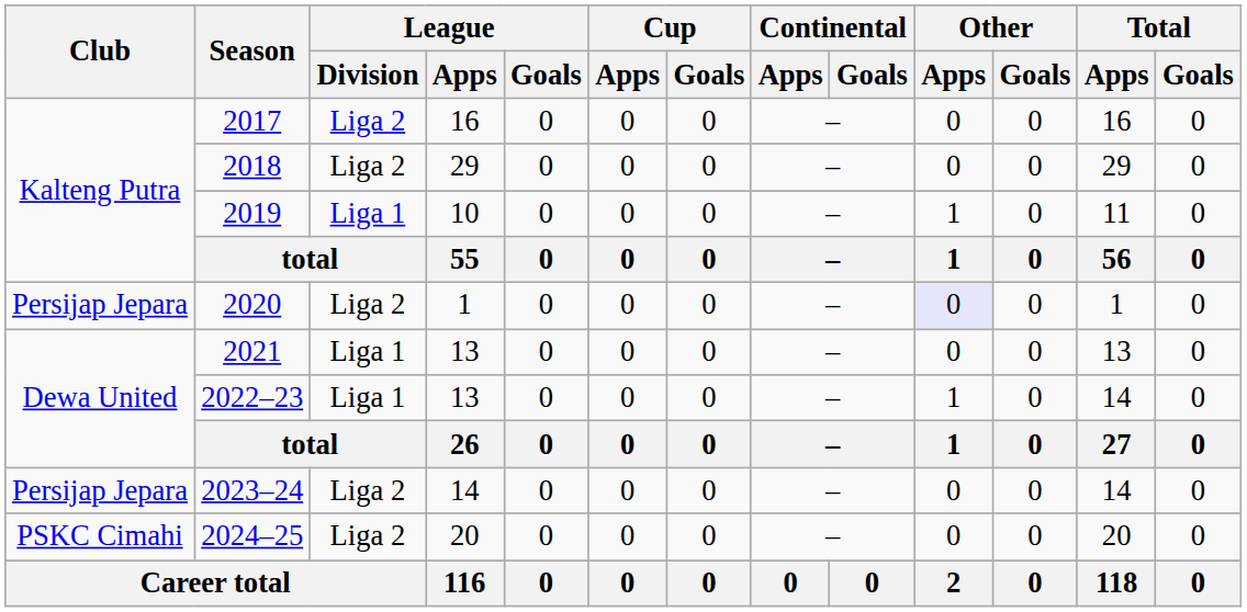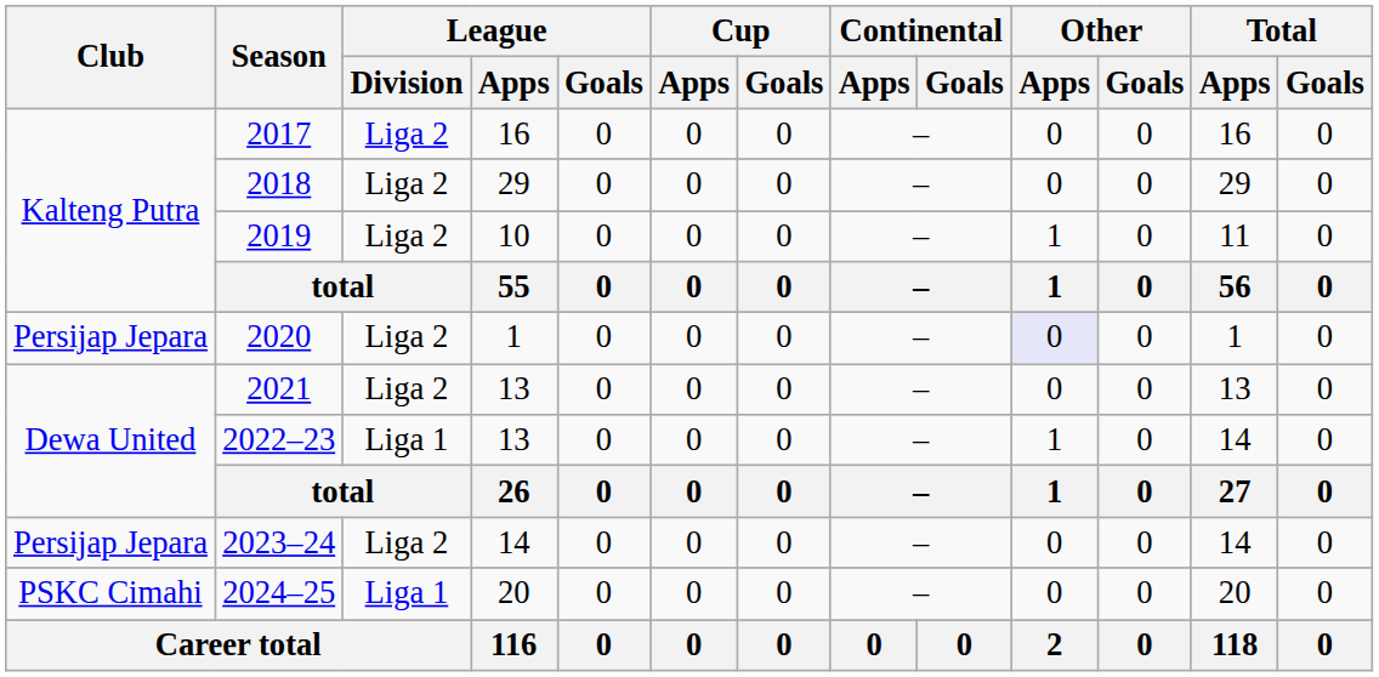 <table class="wikitable" style="text-align: center">
 <tr>
 <th rowspan="2">Club</th>
 <th rowspan="2">Season</th>
 <th colspan="3">League</th>
 <th colspan="2">Cup</th>
 <th colspan="2">Continental</th>
 <th colspan="2">Other</th>
 <th colspan="2">Total</th>
 </tr>
 <tr>
 <th>Division</th>
 <th>Apps</th>
 <th>Goals</th>
 <th>Apps</th>
 <th>Goals</th>
 <th>Apps</th>
 <th>Goals</th>
 <th>Apps</th>
 <th>Goals</th>
 <th>Apps</th>
 <th>Goals</th>
 </tr>
 <tr>
 <td rowspan="4"><a href='#'>Kalteng Putra</a></td>
 <td><a href='#'>2017</a></td>
 <td rowspan="1" valign="center"><a href='#'>Liga 2</a></td>
 <td>16</td>
 <td>0</td>
 <td>0</td>
 <td>0</td>
 <td colspan="2">–</td>
 <td>0</td>
 <td>0</td>
 <td>16</td>
 <td>0</td>
 </tr>
 <tr>
 <td><a href='#'>2018</a></td>
 <td rowspan="1" valign="center">Liga 2</td>
 <td>29</td>
 <td>0</td>
 <td>0</td>
 <td>0</td>
 <td colspan="2">–</td>
 <td>0</td>
 <td>0</td>
 <td>29</td>
 <td>0</td>
 </tr>
 <tr>
 <td><a href='#'>2019</a></td>
-<td rowspan="1" valign="center"><a href='#'>Liga 1</a></td>
+<td rowspan="1">Liga 2</td>
 <td>10</td>
 <td>0</td>
 <td>0</td>
 <td>0</td>
 <td colspan="2">–</td>
 <td>1</td>
 <td>0</td>
 <td>11</td>
 <td>0</td>
 </tr>
 <tr>
 <th colspan=2>total</th>
 <th>55</th>
 <th>0</th>
 <th>0</th>
 <th>0</th>
 <th colspan="2">–</th>
 <th>1</th>
 <th>0</th>
 <th>56</th>
 <th>0</th>
 </tr>
 <tr>
 <td rowspan="1"><a href='#'>Persijap Jepara</a></td>
 <td><a href='#'>2020</a></td>
 <td rowspan="1" valign="center">Liga 2</td>
 <td>1</td>
 <td>0</td>
 <td>0</td>
 <td>0</td>
 <td colspan="2">–</td>
 <td style="background: lavender;">0</td>
 <td>0</td>
 <td>1</td>
 <td>0</td>
 </tr>
 <tr>
 <td rowspan="3"><a href='#'>Dewa United</a></td>
 <td><a href='#'>2021</a></td>
-<td>Liga 1</td>
+<td rowspan="1" valign="center">Liga 2</td>
 <td>13</td>
 <td>0</td>
 <td>0</td>
 <td>0</td>
 <td colspan="2">–</td>
 <td>0</td>
 <td>0</td>
 <td>13</td>
 <td>0</td>
 </tr>
 <tr>
 <td><a href='#'>2022–23</a></td>
 <td>Liga 1</td>
 <td>13</td>
 <td>0</td>
 <td>0</td>
 <td>0</td>
 <td colspan="2">–</td>
 <td>1</td>
 <td>0</td>
 <td>14</td>
 <td>0</td>
 </tr>
 <tr>
 <th colspan=2>total</th>
 <th>26</th>
 <th>0</th>
 <th>0</th>
 <th>0</th>
 <th colspan="2">–</th>
 <th>1</th>
 <th>0</th>
 <th>27</th>
 <th>0</th>
 </tr>
 <tr>
 <td rowspan="1"><a href='#'>Persijap Jepara</a></td>
 <td><a href='#'>2023–24</a></td>
 <td rowspan="1" valign="center">Liga 2</td>
 <td>14</td>
 <td>0</td>
 <td>0</td>
 <td>0</td>
 <td colspan="2">–</td>
 <td>0</td>
 <td>0</td>
 <td>14</td>
 <td>0</td>
 </tr>
 <tr>
 <td rowspan="1"><a href='#'>PSKC Cimahi</a></td>
 <td><a href='#'>2024–25</a></td>
-<td rowspan="1">Liga 2</td>
+<td rowspan="1" valign="center"><a href='#'>Liga 1</a></td>
 <td>20</td>
 <td>0</td>
 <td>0</td>
 <td>0</td>
 <td colspan="2">–</td>
 <td>0</td>
 <td>0</td>
 <td>20</td>
 <td>0</td>
 </tr>
 <tr>
 <th colspan=3>Career total</th>
 <th>116</th>
 <th>0</th>
 <th>0</th>
 <th>0</th>
 <th>0</th>
 <th>0</th>
 <th>2</th>
 <th>0</th>
 <th>118</th>
 <th>0</th>
 </tr>
 </table>
